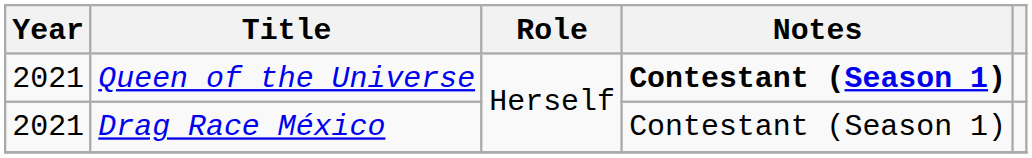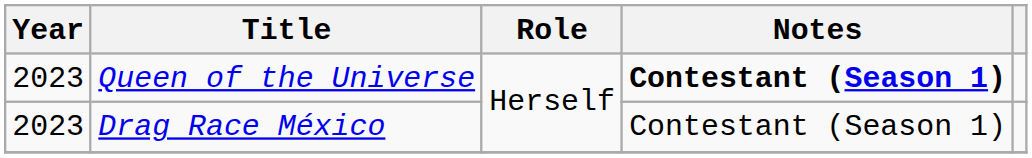 <table class="wikitable">
 <tr>
 <th>Year</th>
 <th>Title</th>
 <th>Role</th>
 <th>Notes</th>
 <th style="text-align: center;" class="unsortable"></th>
 </tr>
 <tr>
-<td>2021</td>
+<td>2023</td>
 <td><em><a href='#'>Queen of the Universe</a></em></td>
 <td rowspan="2">Herself</td>
 <td><strong>Contestant (<a href='#'>Season 1</a>)</strong></td>
 <td></td>
 </tr>
 <tr>
-<td>2021</td>
+<td>2023</td>
 <td><em><a href='#'>Drag Race México</a></em></td>
 <td>Contestant (Season 1)</td>
 <td></td>
 </tr>
 <tr>
 </tr>
 </table>
